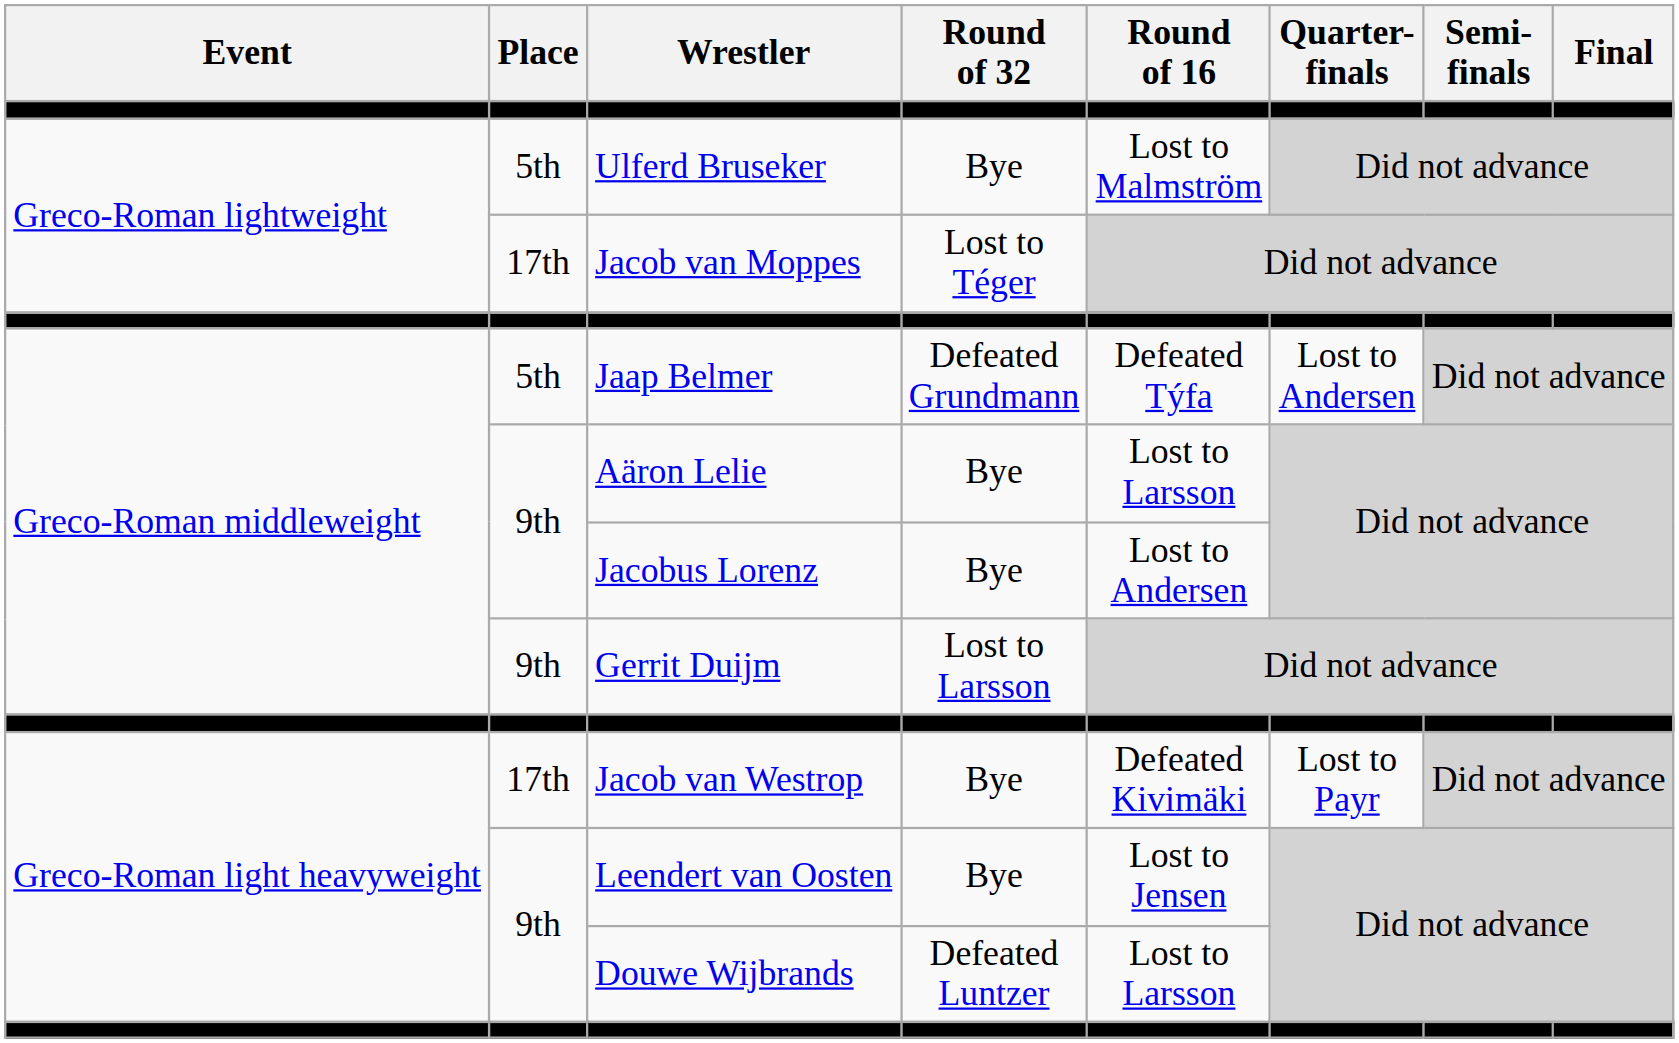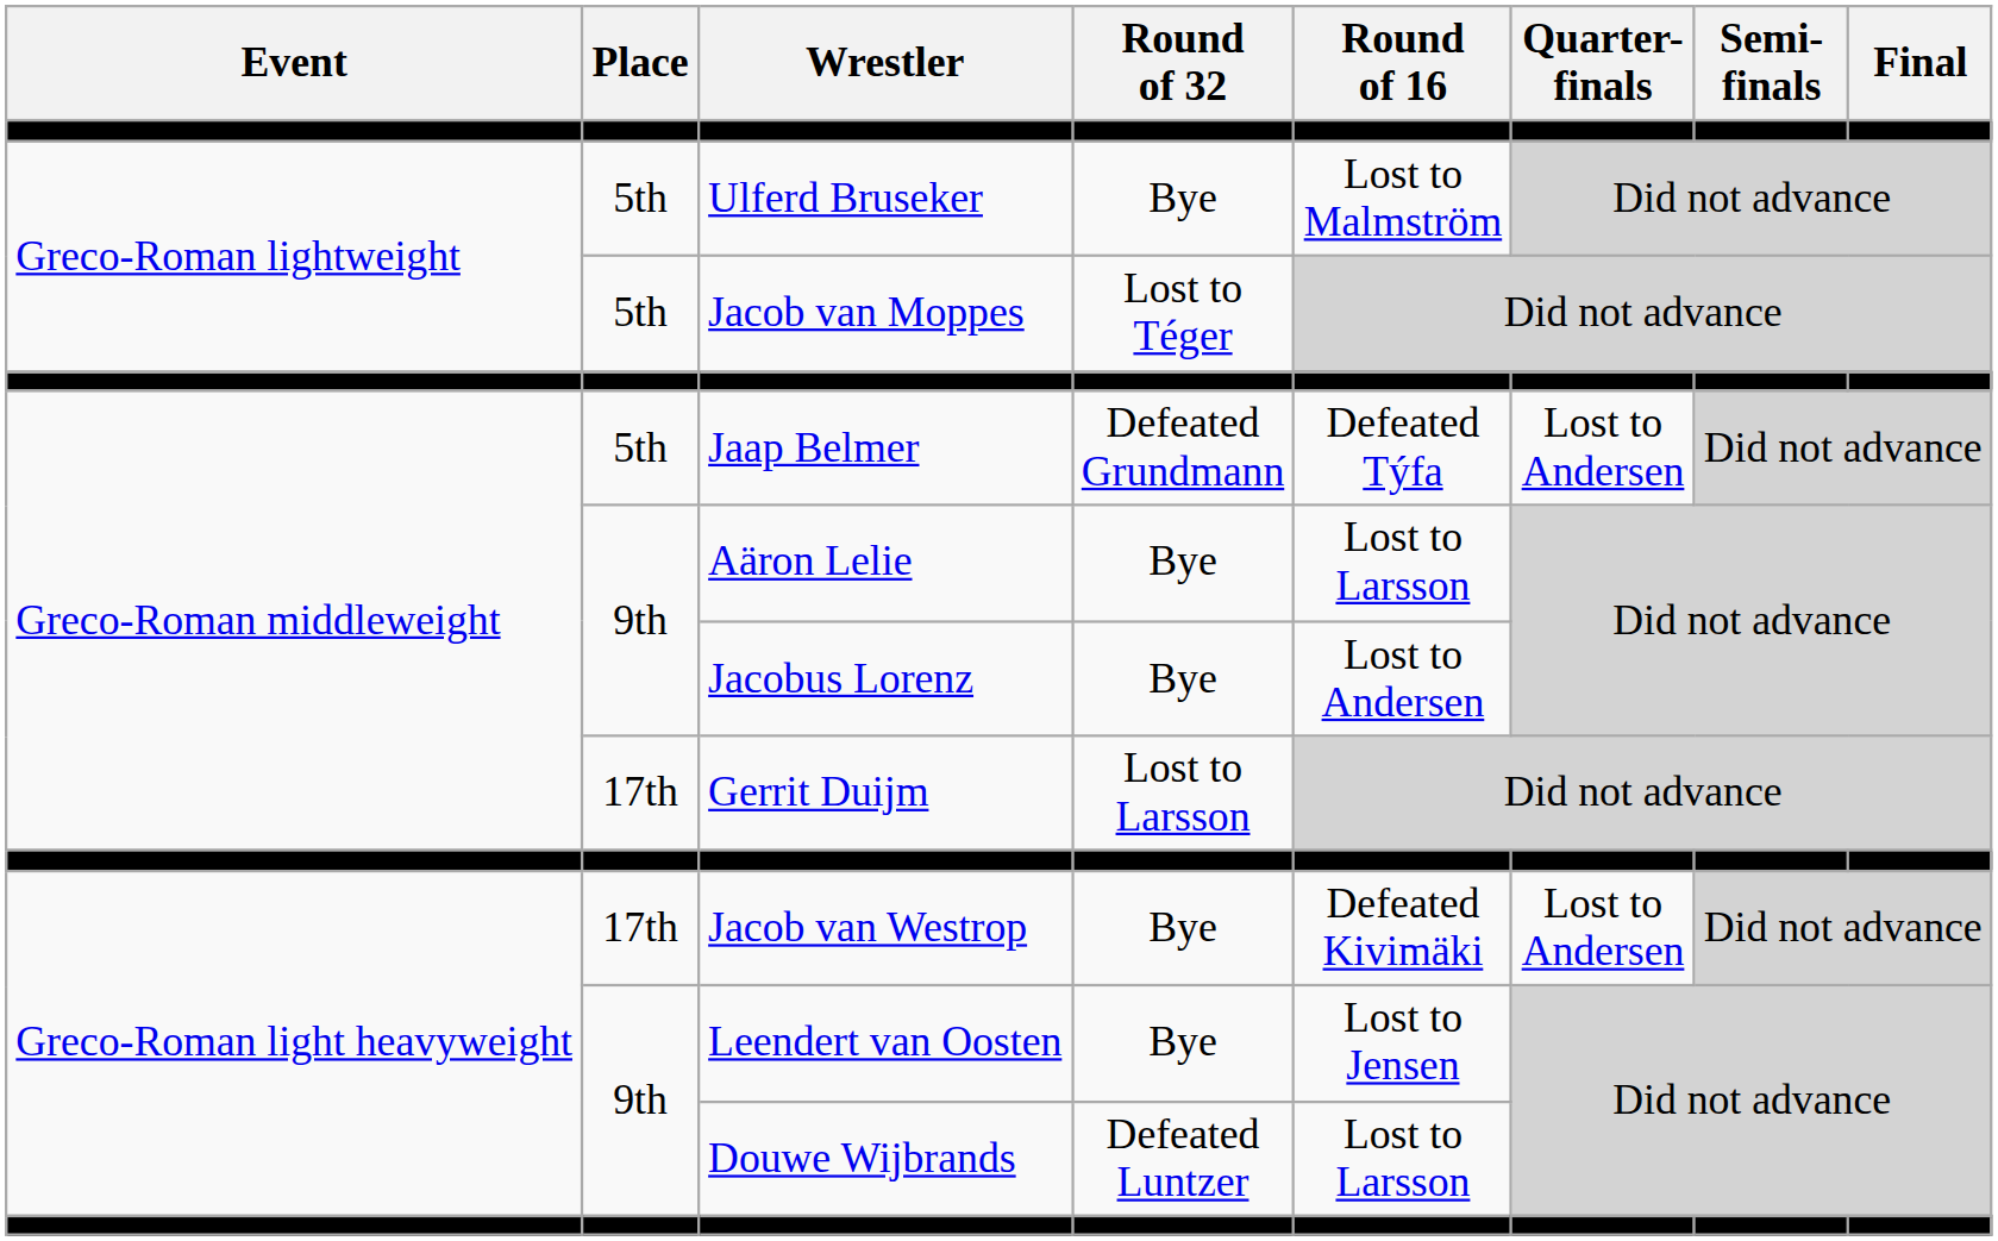 <table class=wikitable>
 <tr>
 <th>Event</th>
 <th>Place</th>
 <th>Wrestler</th>
 <th>Round <br> of 32</th>
 <th>Round <br> of 16</th>
 <th>Quarter-<br>finals</th>
 <th>Semi-<br>finals</th>
 <th>Final</th>
 </tr>
 <tr bgcolor=black>
 <td></td>
 <td></td>
 <td></td>
 <td></td>
 <td></td>
 <td></td>
 <td></td>
 <td></td>
 </tr>
 <tr align=center>
 <td rowspan=2 align=left><a href='#'>Greco-Roman lightweight</a></td>
 <td>5th</td>
 <td align=left><a href='#'>Ulferd Bruseker</a></td>
 <td>Bye</td>
 <td>Lost to <br> <a href='#'>Malmström</a></td>
 <td colspan=3 bgcolor=lightgray>Did not advance</td>
 </tr>
 <tr align=center>
-<td>17th</td>
+<td>5th</td>
 <td align=left><a href='#'>Jacob van Moppes</a></td>
 <td>Lost to <br> <a href='#'>Téger</a></td>
 <td colspan=4 bgcolor=lightgray>Did not advance</td>
 </tr>
 <tr bgcolor=black>
 <td></td>
 <td></td>
 <td></td>
 <td></td>
 <td></td>
 <td></td>
 <td></td>
 <td></td>
 </tr>
 <tr align=center>
 <td rowspan=4 align=left><a href='#'>Greco-Roman middleweight</a></td>
 <td>5th</td>
 <td align=left><a href='#'>Jaap Belmer</a></td>
 <td>Defeated <br> <a href='#'>Grundmann</a></td>
 <td>Defeated <br> <a href='#'>Týfa</a></td>
 <td>Lost to <br> <a href='#'>Andersen</a></td>
 <td colspan=2 bgcolor=lightgray>Did not advance</td>
 </tr>
 <tr align=center>
 <td rowspan=2>9th</td>
 <td align=left><a href='#'>Aäron Lelie</a></td>
 <td>Bye</td>
 <td>Lost to <br> <a href='#'>Larsson</a></td>
 <td rowspan=2 colspan=3 bgcolor=lightgray>Did not advance</td>
 </tr>
 <tr align=center>
 <td align=left><a href='#'>Jacobus Lorenz</a></td>
 <td>Bye</td>
 <td>Lost to <br> <a href='#'>Andersen</a></td>
 </tr>
 <tr align=center>
-<td>9th</td>
+<td>17th</td>
 <td align=left><a href='#'>Gerrit Duijm</a></td>
 <td>Lost to <br> <a href='#'>Larsson</a></td>
 <td colspan=4 bgcolor=lightgray>Did not advance</td>
 </tr>
 <tr bgcolor=black>
 <td></td>
 <td></td>
 <td></td>
 <td></td>
 <td></td>
 <td></td>
 <td></td>
 <td></td>
 </tr>
 <tr align=center>
 <td rowspan=3 align=left><a href='#'>Greco-Roman light heavyweight</a></td>
 <td>17th</td>
 <td align=left><a href='#'>Jacob van Westrop</a></td>
 <td>Bye</td>
 <td>Defeated <br> <a href='#'>Kivimäki</a></td>
-<td>Lost to <br> <a href='#'>Payr</a></td>
+<td>Lost to <br> <a href='#'>Andersen</a></td>
 <td colspan=2 bgcolor=lightgray>Did not advance</td>
 </tr>
 <tr align=center>
 <td rowspan=2>9th</td>
 <td align=left><a href='#'>Leendert van Oosten</a></td>
 <td>Bye</td>
 <td>Lost to <br> <a href='#'>Jensen</a></td>
 <td colspan=3 rowspan=2 bgcolor=lightgray>Did not advance</td>
 </tr>
 <tr align=center>
 <td align=left><a href='#'>Douwe Wijbrands</a></td>
 <td>Defeated <br> <a href='#'>Luntzer</a></td>
 <td>Lost to <br> <a href='#'>Larsson</a></td>
 </tr>
 <tr bgcolor=black>
 <td></td>
 <td></td>
 <td></td>
 <td></td>
 <td></td>
 <td></td>
 <td></td>
 <td></td>
 </tr>
 </table>
